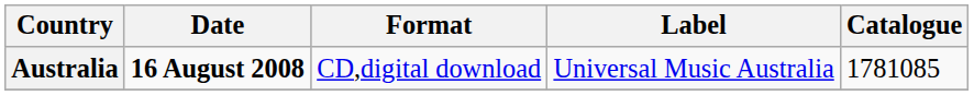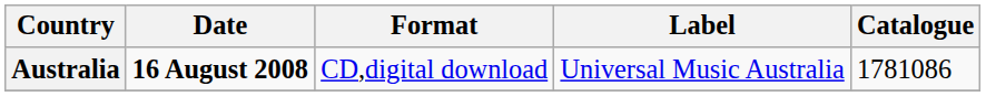 <table class="wikitable plainrowheaders">
 <tr>
 <th scope="col">Country</th>
 <th scope="col">Date</th>
 <th scope="col">Format</th>
 <th scope="col">Label</th>
 <th scope="col">Catalogue</th>
 </tr>
 <tr>
 <th scope="row">Australia</th>
 <td><strong>16 August 2008</strong></td>
 <td><a href='#'>CD</a>,<a href='#'>digital download</a></td>
 <td><a href='#'>Universal Music Australia</a></td>
-<td>1781085</td>
+<td>1781086</td>
 </tr>
 <tr>
 </tr>
 </table>
